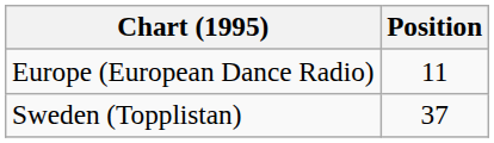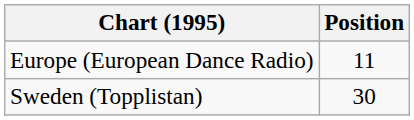 <table class="wikitable sortable">
 <tr>
 <th>Chart (1995)</th>
 <th>Position</th>
 </tr>
 <tr>
 <td>Europe (European Dance Radio)</td>
 <td style="text-align:center;">11</td>
 </tr>
 <tr>
 <td>Sweden (Topplistan)</td>
-<td style="text-align:center;">37</td>
+<td style="text-align:center;">30</td>
 </tr>
 </table>
